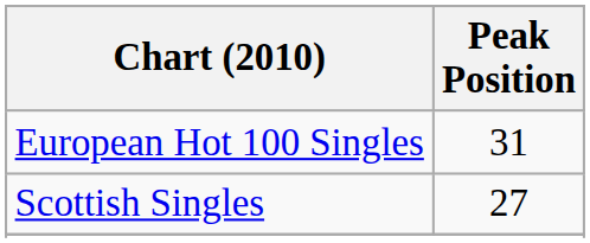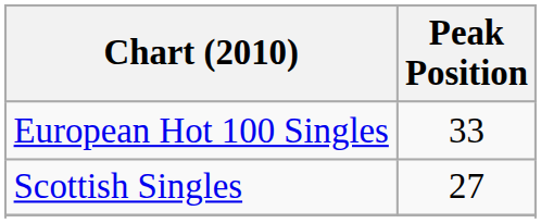 <table class="wikitable">
 <tr>
 <th>Chart (2010)</th>
 <th>Peak<br>Position</th>
 </tr>
 <tr>
 <td align="left"><a href='#'>European Hot 100 Singles</a></td>
-<td align="center">31</td>
+<td align="center">33</td>
 </tr>
 <tr>
 <td align="left"><a href='#'>Scottish Singles</a></td>
 <td align="center">27</td>
 </tr>
 <tr>
 </tr>
 <tr>
 </tr>
 </table>
